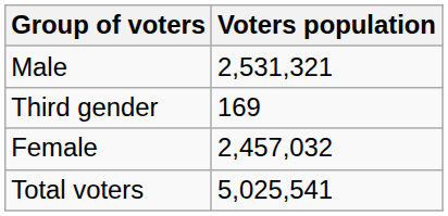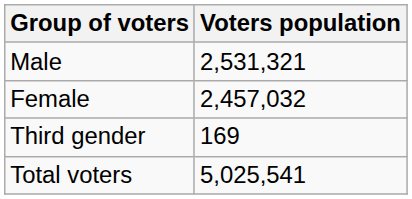 <table class="wikitable" |>
 <tr>
 <th>Group of voters</th>
 <th>Voters population</th>
 </tr>
 <tr>
 <td>Male</td>
 <td>2,531,321</td>
 </tr>
 <tr>
+<td>Female</td>
+<td>2,457,032</td>
+</tr>
+<tr>
 <td>Third gender</td>
 <td>169</td>
-</tr>
-<tr>
-<td>Female</td>
-<td>2,457,032</td>
 </tr>
 <tr>
 <td>Total voters</td>
 <td>5,025,541</td>
 </tr>
 </table>
